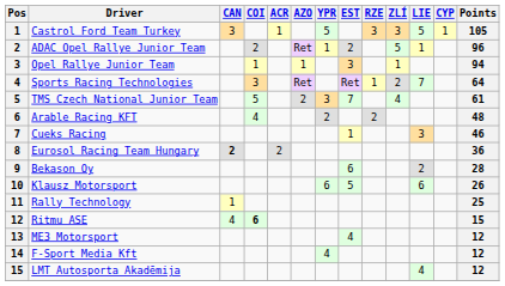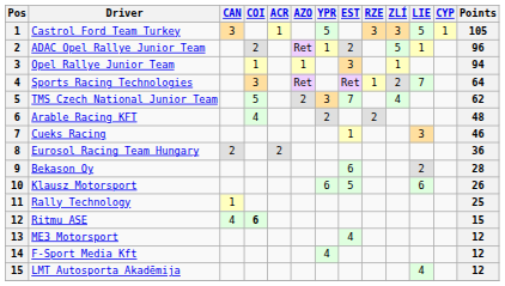 <table class="wikitable" style="font-size: 85%; text-align: center;">
 <tr valign="top">
 <th valign="middle">Pos</th>
 <th valign="middle">Driver</th>
 <th><a href='#'>CAN</a><br></th>
 <th><a href='#'>COI</a><br></th>
 <th><a href='#'>ACR</a><br></th>
 <th><a href='#'>AZO</a><br></th>
 <th><a href='#'>YPR</a><br></th>
 <th><a href='#'>EST</a><br></th>
 <th><a href='#'>RZE</a><br></th>
 <th><a href='#'>ZLÍ</a><br></th>
 <th><a href='#'>LIE</a><br></th>
 <th><a href='#'>CYP</a><br></th>
 <th valign="middle">Points</th>
 </tr>
 <tr>
 <th>1</th>
 <td align=left> <a href='#'>Castrol Ford Team Turkey</a></td>
 <td style="background:#ffdf9f;">3</td>
 <td></td>
 <td style="background:#ffffbf;">1</td>
 <td></td>
 <td style="background:#dfffdf;">5</td>
 <td></td>
 <td style="background:#ffdf9f;">3</td>
 <td style="background:#ffdf9f;">3</td>
 <td style="background:#dfffdf;">5</td>
 <td style="background:#ffffbf;">1</td>
 <th>105</th>
 </tr>
 <tr>
 <th>2</th>
 <td align=left> <a href='#'>ADAC Opel Rallye Junior Team</a></td>
 <td></td>
 <td style="background:#dfdfdf;">2</td>
 <td></td>
 <td style="background:#efcfff;">Ret</td>
 <td style="background:#ffffbf;">1</td>
 <td style="background:#dfdfdf;">2</td>
 <td></td>
 <td style="background:#dfffdf;">5</td>
 <td style="background:#ffffbf;">1</td>
 <td></td>
 <th>96</th>
 </tr>
 <tr>
 <th>3</th>
 <td align=left> <a href='#'>Opel Rallye Junior Team</a></td>
 <td></td>
 <td style="background:#ffffbf;">1</td>
 <td></td>
 <td style="background:#ffffbf;">1</td>
 <td></td>
 <td style="background:#ffdf9f;">3</td>
 <td></td>
 <td style="background:#ffffbf;">1</td>
 <td></td>
 <td></td>
 <th>94</th>
 </tr>
 <tr>
 <th>4</th>
 <td align=left> <a href='#'>Sports Racing Technologies</a></td>
 <td></td>
 <td style="background:#ffdf9f;">3</td>
 <td></td>
 <td style="background:#efcfff;">Ret</td>
 <td></td>
 <td style="background:#efcfff;">Ret</td>
 <td style="background:#ffffbf;">1</td>
 <td style="background:#dfdfdf;">2</td>
 <td style="background:#dfffdf;">7</td>
 <td></td>
 <th>64</th>
 </tr>
 <tr>
 <th>5</th>
 <td align=left> <a href='#'>TMS Czech National Junior Team</a></td>
 <td></td>
 <td style="background:#dfffdf;">5</td>
 <td></td>
 <td style="background:#dfdfdf;">2</td>
 <td style="background:#ffdf9f;">3</td>
 <td style="background:#dfffdf;">7</td>
 <td></td>
 <td style="background:#dfffdf;">4</td>
 <td></td>
 <td></td>
-<th>61</th>
+<th>62</th>
 </tr>
 <tr>
 <th>6</th>
 <td align=left> <a href='#'>Arable Racing KFT</a></td>
 <td></td>
 <td style="background:#dfffdf;">4</td>
 <td></td>
 <td></td>
 <td style="background:#dfdfdf;">2</td>
 <td></td>
 <td style="background:#dfdfdf;">2</td>
 <td></td>
 <td></td>
 <td></td>
 <th>48</th>
 </tr>
 <tr>
 <th>7</th>
 <td align=left> <a href='#'>Cueks Racing</a></td>
 <td></td>
 <td></td>
 <td></td>
 <td></td>
 <td></td>
 <td style="background:#ffffbf;">1</td>
 <td></td>
 <td></td>
 <td style="background:#ffdf9f;">3</td>
 <td></td>
 <th>46</th>
 </tr>
 <tr>
 <th>8</th>
 <td align=left> <a href='#'>Eurosol Racing Team Hungary</a></td>
-<td style="background:#dfdfdf;"><strong>2</strong></td>
+<td style="background:#dfdfdf;">2</td>
 <td></td>
 <td style="background:#dfdfdf;">2</td>
 <td></td>
 <td></td>
 <td></td>
 <td></td>
 <td></td>
 <td></td>
 <td></td>
 <th>36</th>
 </tr>
 <tr>
 <th>9</th>
 <td align=left> <a href='#'>Bekason Oy</a></td>
 <td></td>
 <td></td>
 <td></td>
 <td></td>
 <td></td>
 <td style="background:#dfffdf;">6</td>
 <td></td>
 <td></td>
 <td style="background:#dfdfdf;">2</td>
 <td></td>
 <th>28</th>
 </tr>
 <tr>
 <th>10</th>
 <td align=left> <a href='#'>Klausz Motorsport</a></td>
 <td></td>
 <td></td>
 <td></td>
 <td></td>
 <td style="background:#dfffdf;">6</td>
 <td style="background:#dfffdf;">5</td>
 <td></td>
 <td></td>
 <td style="background:#dfffdf;">6</td>
 <td></td>
 <th>26</th>
 </tr>
 <tr>
 <th>11</th>
 <td align=left> <a href='#'>Rally Technology</a></td>
 <td style="background:#ffffbf;">1</td>
 <td></td>
 <td></td>
 <td></td>
 <td></td>
 <td></td>
 <td></td>
 <td></td>
 <td></td>
 <td></td>
 <th>25</th>
 </tr>
 <tr>
 <th>12</th>
 <td align=left> <a href='#'>Ritmu ASE</a></td>
 <td style="background:#dfffdf;">4</td>
 <td style="background:#dfffdf;"><strong>6</strong></td>
 <td></td>
 <td></td>
 <td></td>
 <td></td>
 <td></td>
 <td></td>
 <td></td>
 <td></td>
 <th>15</th>
 </tr>
 <tr>
 <th>13</th>
 <td align=left> <a href='#'>ME3 Motorsport</a></td>
 <td></td>
 <td></td>
 <td></td>
 <td></td>
 <td></td>
 <td style="background:#dfffdf;">4</td>
 <td></td>
 <td></td>
 <td></td>
 <td></td>
 <th>12</th>
 </tr>
 <tr>
 <th>14</th>
 <td align=left> <a href='#'>F-Sport Media Kft</a></td>
 <td></td>
 <td></td>
 <td></td>
 <td></td>
 <td style="background:#dfffdf;">4</td>
 <td></td>
 <td></td>
 <td></td>
 <td></td>
 <td></td>
 <th>12</th>
 </tr>
 <tr>
 <th>15</th>
 <td align=left> <a href='#'>LMT Autosporta Akadēmija</a></td>
 <td></td>
 <td></td>
 <td></td>
 <td></td>
 <td></td>
 <td></td>
 <td></td>
 <td></td>
 <td style="background:#dfffdf;">4</td>
 <td></td>
 <th>12</th>
 </tr>
 <tr>
 </tr>
 </table>
